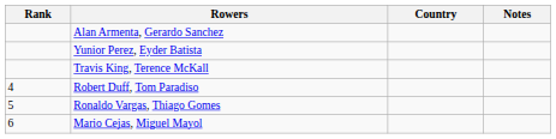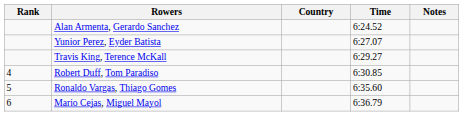 <table class="wikitable" width=60%>
 <tr>
 <th>Rank</th>
 <th>Rowers</th>
 <th>Country</th>
+<th>Time</th>
 <th>Notes</th>
 </tr>
 <tr>
 <td></td>
 <td><a href='#'>Alan Armenta</a>, <a href='#'>Gerardo Sanchez</a></td>
 <td></td>
+<td>6:24.52</td>
 <td></td>
 </tr>
 <tr>
 <td></td>
 <td><a href='#'>Yunior Perez</a>, <a href='#'>Eyder Batista</a></td>
 <td></td>
+<td>6:27.07</td>
 <td></td>
 </tr>
 <tr>
 <td></td>
 <td><a href='#'>Travis King</a>, <a href='#'>Terence McKall</a></td>
 <td></td>
+<td>6:29.27</td>
 <td></td>
 </tr>
 <tr>
 <td>4</td>
 <td><a href='#'>Robert Duff</a>, <a href='#'>Tom Paradiso</a></td>
 <td></td>
+<td>6:30.85</td>
 <td></td>
 </tr>
 <tr>
 <td>5</td>
 <td><a href='#'>Ronaldo Vargas</a>, <a href='#'>Thiago Gomes</a></td>
 <td></td>
+<td>6:35.60</td>
 <td></td>
 </tr>
 <tr>
 <td>6</td>
 <td><a href='#'>Mario Cejas</a>, <a href='#'>Miguel Mayol</a></td>
 <td></td>
+<td>6:36.79</td>
 <td></td>
 </tr>
 </table>
